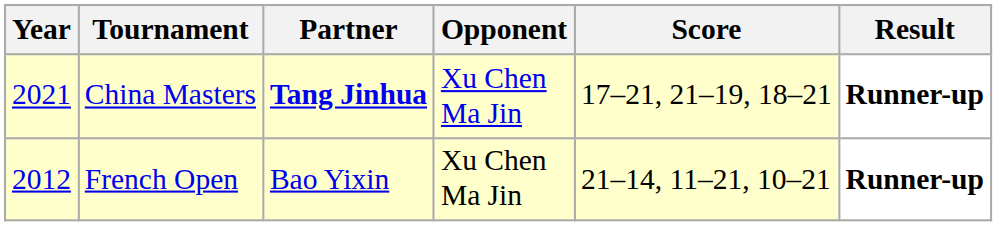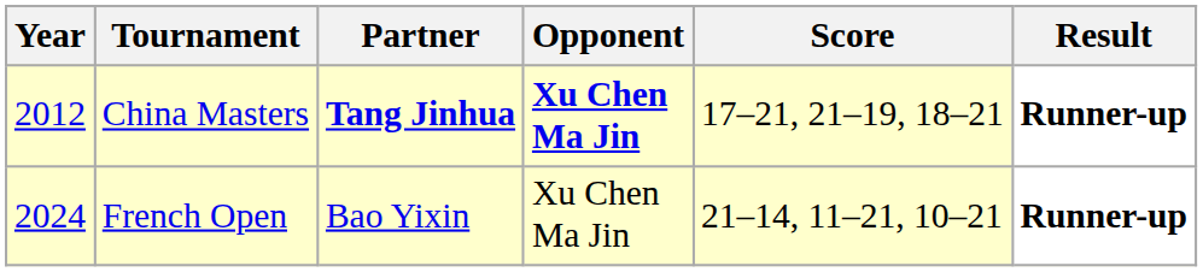 <table class="sortable wikitable" style="font-size: 90%;">
 <tr>
 <th>Year</th>
 <th>Tournament</th>
 <th>Partner</th>
 <th>Opponent</th>
 <th>Score</th>
 <th>Result</th>
 </tr>
 <tr style="background:#FFFFCC">
-<td align="center"><a href='#'>2021</a></td>
+<td align="center"><a href='#'>2012</a></td>
 <td align="left"><a href='#'>China Masters</a></td>
 <td align="left"><strong> <a href='#'>Tang Jinhua</a></strong></td>
-<td align="left"> <a href='#'>Xu Chen</a><br> <a href='#'>Ma Jin</a></td>
+<td align="left"><strong> <a href='#'>Xu Chen</a><br> <a href='#'>Ma Jin</a></strong></td>
 <td align="left">17–21, 21–19, 18–21</td>
 <td style="text-align:left; background:white"> <strong>Runner-up</strong></td>
 </tr>
 <tr style="background:#FFFFCC">
-<td align="center"><a href='#'>2012</a></td>
+<td align="center"><a href='#'>2024</a></td>
 <td align="left"><a href='#'>French Open</a></td>
 <td align="left"> <a href='#'>Bao Yixin</a></td>
 <td align="left"> Xu Chen<br> Ma Jin</td>
 <td align="left">21–14, 11–21, 10–21</td>
 <td style="text-align:left; background:white"> <strong>Runner-up</strong></td>
 </tr>
 </table>
